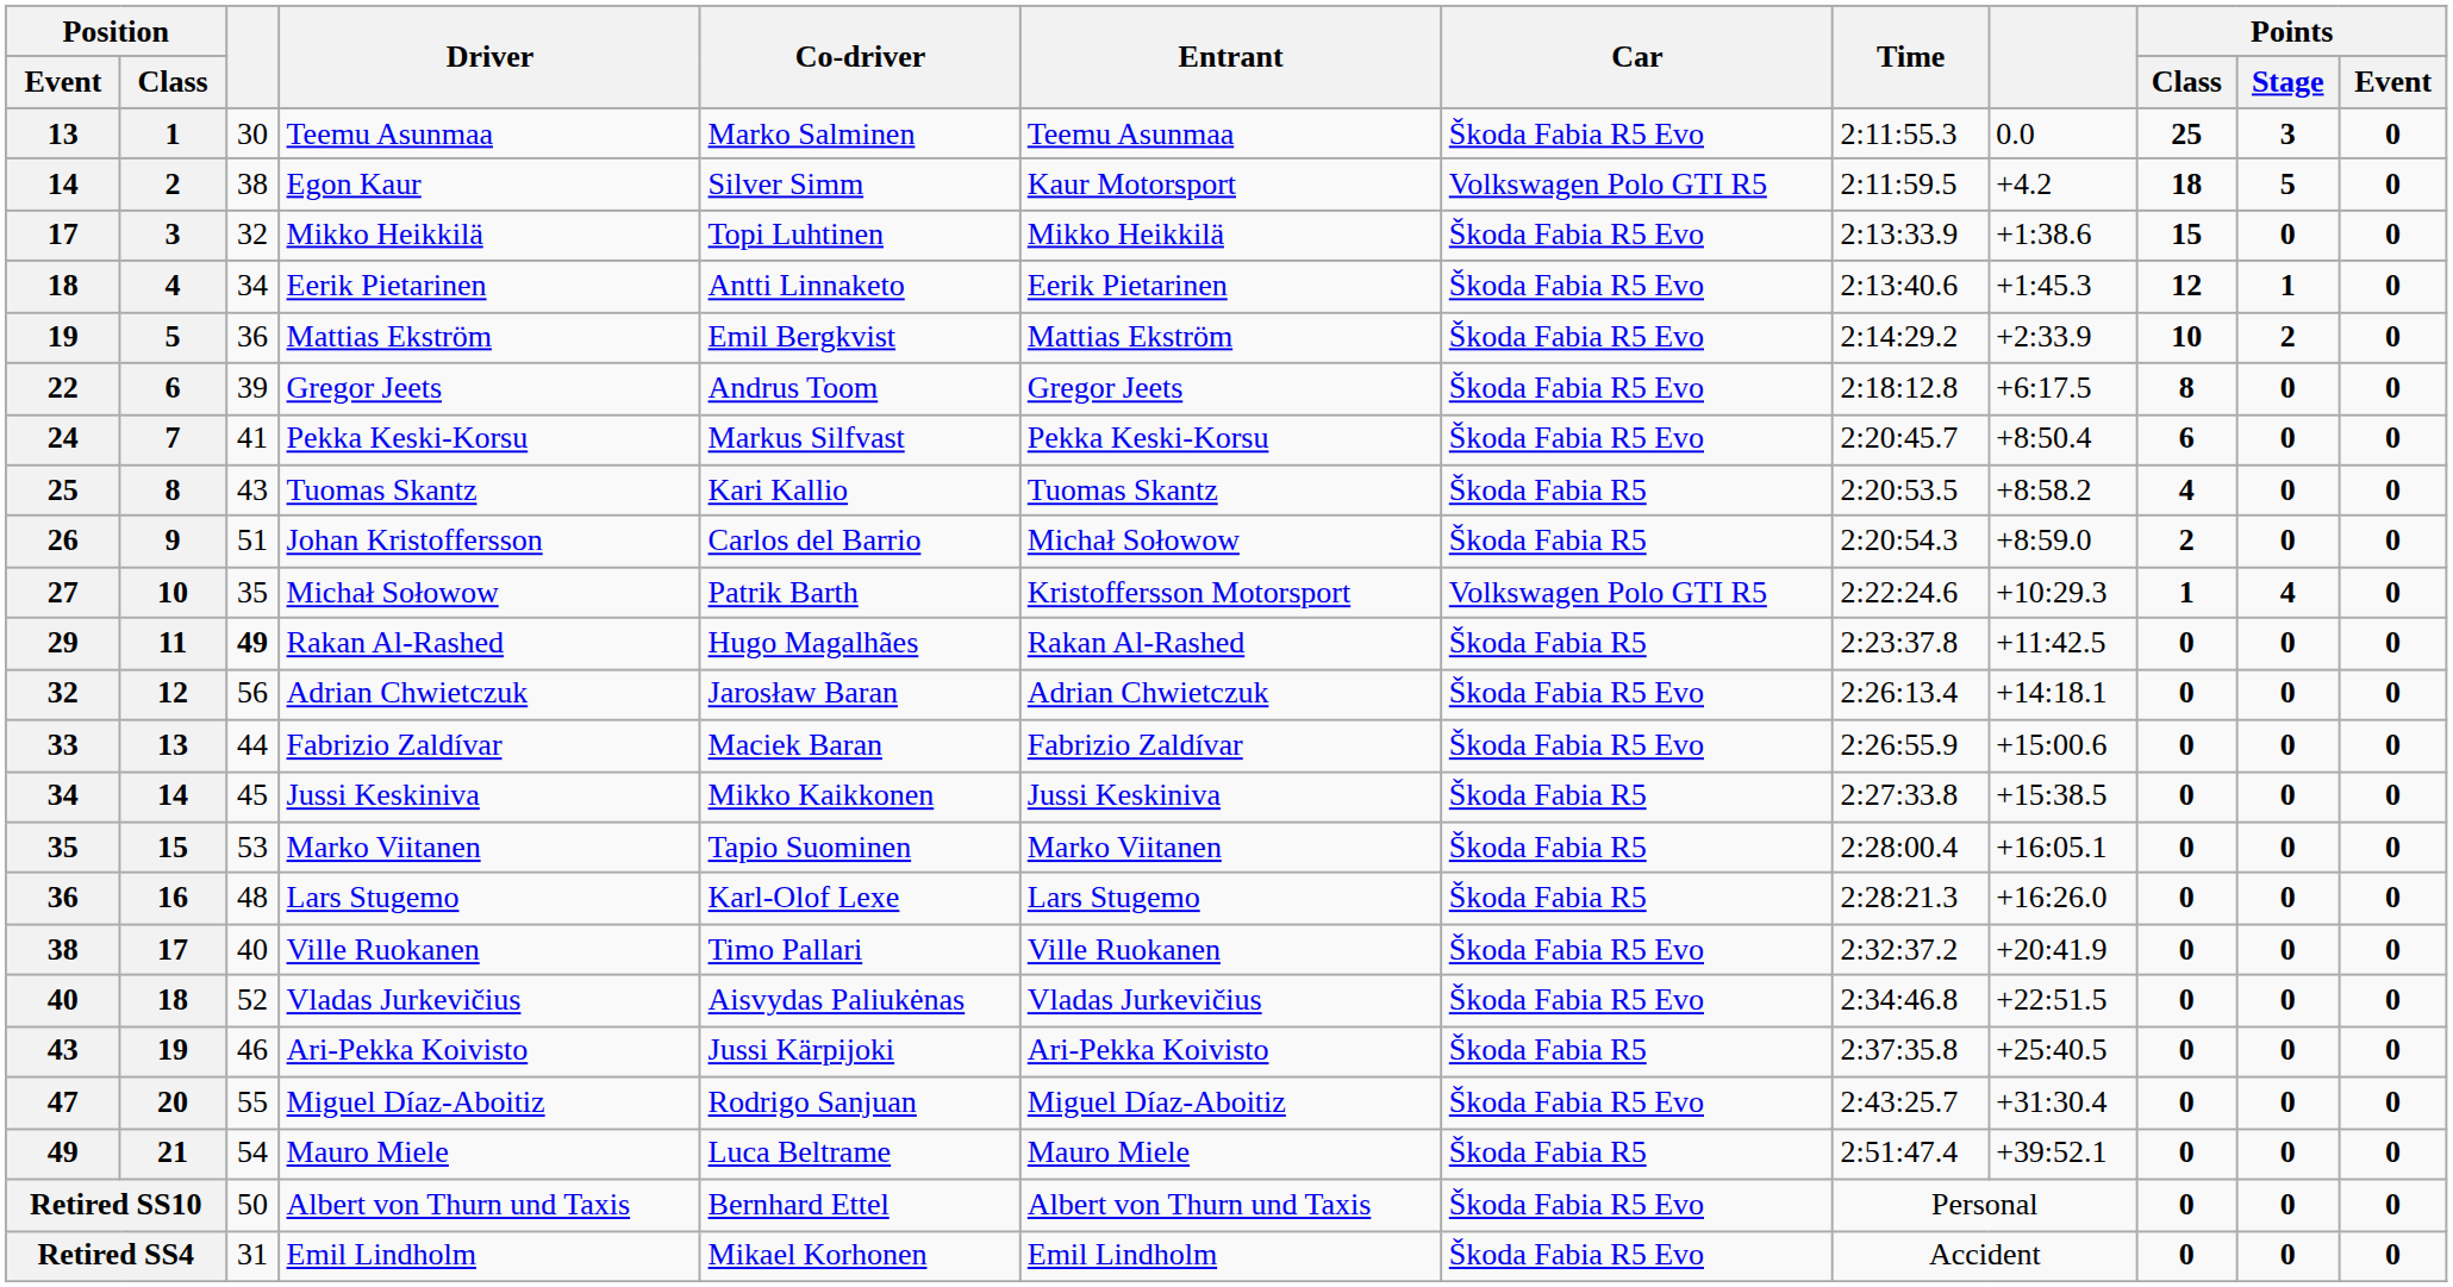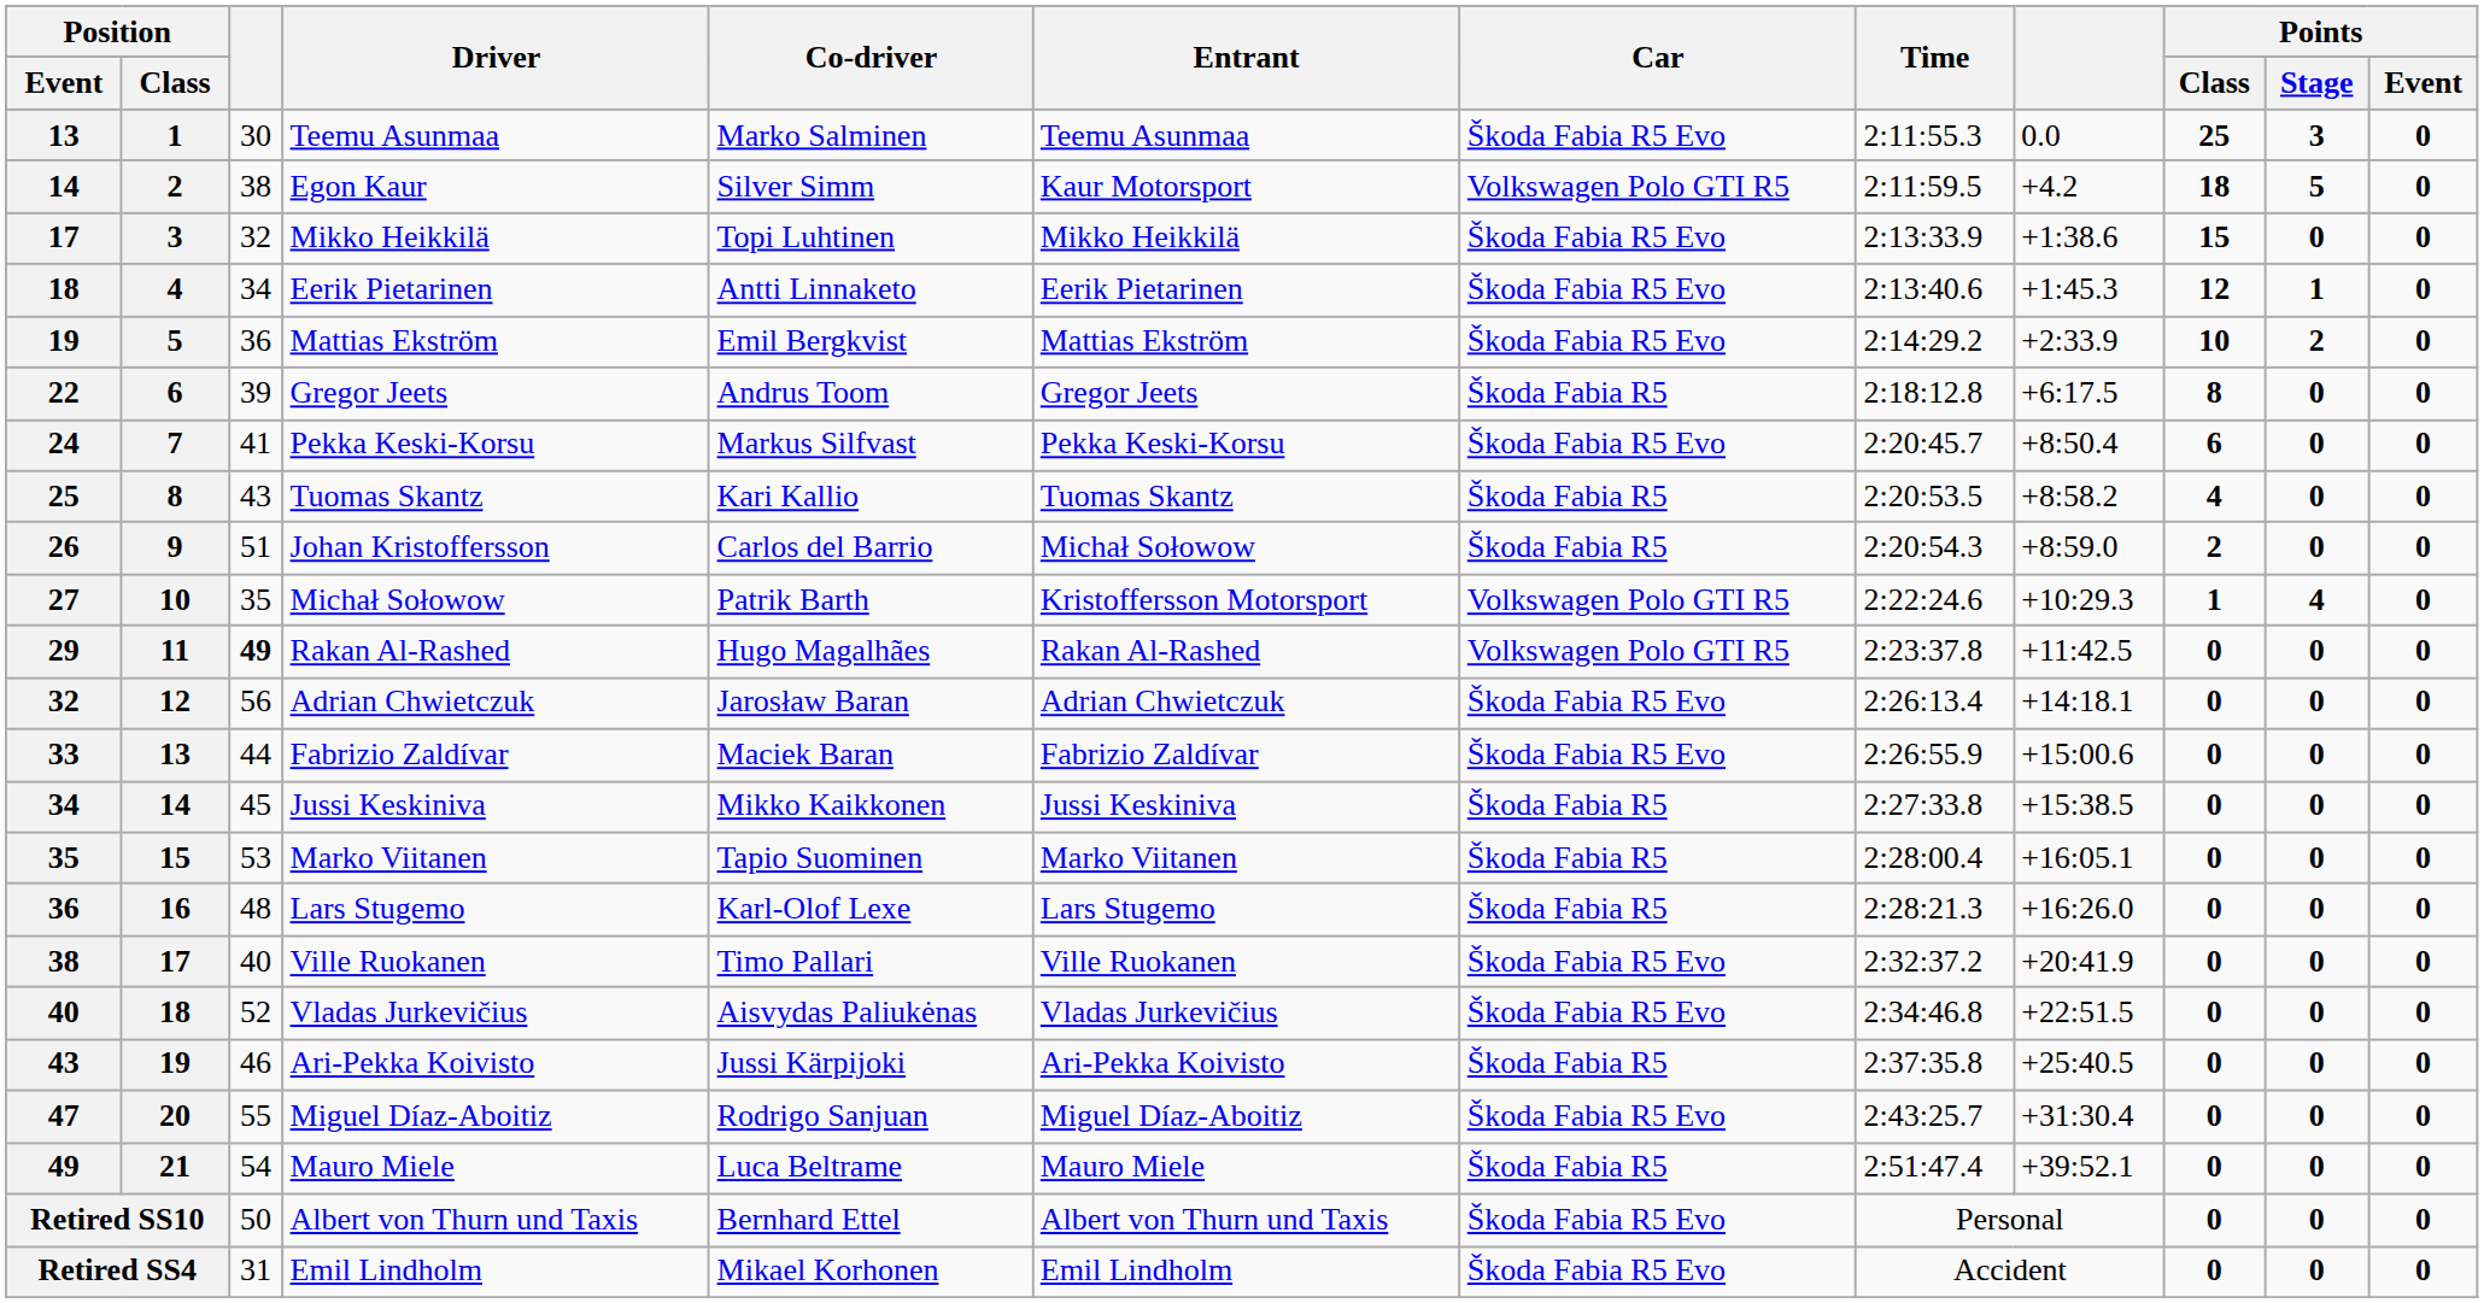 <table class="wikitable" width=85% style="font-size: 85%;">
 <tr>
 <th colspan="2">Position</th>
 <th rowspan="2"></th>
 <th rowspan="2">Driver</th>
 <th rowspan="2">Co-driver</th>
 <th rowspan="2">Entrant</th>
 <th rowspan="2">Car</th>
 <th rowspan="2">Time</th>
 <th rowspan="2"></th>
 <th colspan="3">Points</th>
 </tr>
 <tr>
 <th>Event</th>
 <th>Class</th>
 <th>Class</th>
 <th><a href='#'>Stage</a></th>
 <th>Event</th>
 </tr>
 <tr>
 <th>13</th>
 <th>1</th>
 <td align="center">30</td>
 <td><a href='#'>Teemu Asunmaa</a></td>
 <td><a href='#'>Marko Salminen</a></td>
 <td><a href='#'>Teemu Asunmaa</a></td>
 <td><a href='#'>Škoda Fabia R5 Evo</a></td>
 <td>2:11:55.3</td>
 <td>0.0</td>
 <td align="center"><strong>25</strong></td>
 <td align="center"><strong>3</strong></td>
 <td align="center"><strong>0</strong></td>
 </tr>
 <tr>
 <th>14</th>
 <th>2</th>
 <td align="center">38</td>
 <td><a href='#'>Egon Kaur</a></td>
 <td><a href='#'>Silver Simm</a></td>
 <td><a href='#'>Kaur Motorsport</a></td>
 <td><a href='#'>Volkswagen Polo GTI R5</a></td>
 <td>2:11:59.5</td>
 <td>+4.2</td>
 <td align="center"><strong>18</strong></td>
 <td align="center"><strong>5</strong></td>
 <td align="center"><strong>0</strong></td>
 </tr>
 <tr>
 <th>17</th>
 <th>3</th>
 <td align="center">32</td>
 <td><a href='#'>Mikko Heikkilä</a></td>
 <td><a href='#'>Topi Luhtinen</a></td>
 <td><a href='#'>Mikko Heikkilä</a></td>
 <td><a href='#'>Škoda Fabia R5 Evo</a></td>
 <td>2:13:33.9</td>
 <td>+1:38.6</td>
 <td align="center"><strong>15</strong></td>
 <td align="center"><strong>0</strong></td>
 <td align="center"><strong>0</strong></td>
 </tr>
 <tr>
 <th>18</th>
 <th>4</th>
 <td align="center">34</td>
 <td><a href='#'>Eerik Pietarinen</a></td>
 <td><a href='#'>Antti Linnaketo</a></td>
 <td><a href='#'>Eerik Pietarinen</a></td>
 <td><a href='#'>Škoda Fabia R5 Evo</a></td>
 <td>2:13:40.6</td>
 <td>+1:45.3</td>
 <td align="center"><strong>12</strong></td>
 <td align="center"><strong>1</strong></td>
 <td align="center"><strong>0</strong></td>
 </tr>
 <tr>
 <th>19</th>
 <th>5</th>
 <td align="center">36</td>
 <td><a href='#'>Mattias Ekström</a></td>
 <td><a href='#'>Emil Bergkvist</a></td>
 <td><a href='#'>Mattias Ekström</a></td>
 <td><a href='#'>Škoda Fabia R5 Evo</a></td>
 <td>2:14:29.2</td>
 <td>+2:33.9</td>
 <td align="center"><strong>10</strong></td>
 <td align="center"><strong>2</strong></td>
 <td align="center"><strong>0</strong></td>
 </tr>
 <tr>
 <th>22</th>
 <th>6</th>
 <td align="center">39</td>
 <td><a href='#'>Gregor Jeets</a></td>
 <td><a href='#'>Andrus Toom</a></td>
 <td><a href='#'>Gregor Jeets</a></td>
-<td><a href='#'>Škoda Fabia R5 Evo</a></td>
+<td><a href='#'>Škoda Fabia R5</a></td>
 <td>2:18:12.8</td>
 <td>+6:17.5</td>
 <td align="center"><strong>8</strong></td>
 <td align="center"><strong>0</strong></td>
 <td align="center"><strong>0</strong></td>
 </tr>
 <tr>
 <th>24</th>
 <th>7</th>
 <td align="center">41</td>
 <td><a href='#'>Pekka Keski-Korsu</a></td>
 <td><a href='#'>Markus Silfvast</a></td>
 <td><a href='#'>Pekka Keski-Korsu</a></td>
 <td><a href='#'>Škoda Fabia R5 Evo</a></td>
 <td>2:20:45.7</td>
 <td>+8:50.4</td>
 <td align="center"><strong>6</strong></td>
 <td align="center"><strong>0</strong></td>
 <td align="center"><strong>0</strong></td>
 </tr>
 <tr>
 <th>25</th>
 <th>8</th>
 <td align="center">43</td>
 <td><a href='#'>Tuomas Skantz</a></td>
 <td><a href='#'>Kari Kallio</a></td>
 <td><a href='#'>Tuomas Skantz</a></td>
 <td><a href='#'>Škoda Fabia R5</a></td>
 <td>2:20:53.5</td>
 <td>+8:58.2</td>
 <td align="center"><strong>4</strong></td>
 <td align="center"><strong>0</strong></td>
 <td align="center"><strong>0</strong></td>
 </tr>
 <tr>
 <th>26</th>
 <th>9</th>
 <td align="center">51</td>
 <td><a href='#'>Johan Kristoffersson</a></td>
 <td><a href='#'>Carlos del Barrio</a></td>
 <td><a href='#'>Michał Sołowow</a></td>
 <td><a href='#'>Škoda Fabia R5</a></td>
 <td>2:20:54.3</td>
 <td>+8:59.0</td>
 <td align="center"><strong>2</strong></td>
 <td align="center"><strong>0</strong></td>
 <td align="center"><strong>0</strong></td>
 </tr>
 <tr>
 <th>27</th>
 <th>10</th>
 <td align="center">35</td>
 <td><a href='#'>Michał Sołowow</a></td>
 <td><a href='#'>Patrik Barth</a></td>
 <td><a href='#'>Kristoffersson Motorsport</a></td>
 <td><a href='#'>Volkswagen Polo GTI R5</a></td>
 <td>2:22:24.6</td>
 <td>+10:29.3</td>
 <td align="center"><strong>1</strong></td>
 <td align="center"><strong>4</strong></td>
 <td align="center"><strong>0</strong></td>
 </tr>
 <tr>
 <th>29</th>
 <th>11</th>
 <td align="center"><strong>49</strong></td>
 <td><a href='#'>Rakan Al-Rashed</a></td>
 <td><a href='#'>Hugo Magalhães</a></td>
 <td><a href='#'>Rakan Al-Rashed</a></td>
-<td><a href='#'>Škoda Fabia R5</a></td>
+<td><a href='#'>Volkswagen Polo GTI R5</a></td>
 <td>2:23:37.8</td>
 <td>+11:42.5</td>
 <td align="center"><strong>0</strong></td>
 <td align="center"><strong>0</strong></td>
 <td align="center"><strong>0</strong></td>
 </tr>
 <tr>
 <th>32</th>
 <th>12</th>
 <td align="center">56</td>
 <td><a href='#'>Adrian Chwietczuk</a></td>
 <td><a href='#'>Jarosław Baran</a></td>
 <td><a href='#'>Adrian Chwietczuk</a></td>
 <td><a href='#'>Škoda Fabia R5 Evo</a></td>
 <td>2:26:13.4</td>
 <td>+14:18.1</td>
 <td align="center"><strong>0</strong></td>
 <td align="center"><strong>0</strong></td>
 <td align="center"><strong>0</strong></td>
 </tr>
 <tr>
 <th>33</th>
 <th>13</th>
 <td align="center">44</td>
 <td><a href='#'>Fabrizio Zaldívar</a></td>
 <td><a href='#'>Maciek Baran</a></td>
 <td><a href='#'>Fabrizio Zaldívar</a></td>
 <td><a href='#'>Škoda Fabia R5 Evo</a></td>
 <td>2:26:55.9</td>
 <td>+15:00.6</td>
 <td align="center"><strong>0</strong></td>
 <td align="center"><strong>0</strong></td>
 <td align="center"><strong>0</strong></td>
 </tr>
 <tr>
 <th>34</th>
 <th>14</th>
 <td align="center">45</td>
 <td><a href='#'>Jussi Keskiniva</a></td>
 <td><a href='#'>Mikko Kaikkonen</a></td>
 <td><a href='#'>Jussi Keskiniva</a></td>
 <td><a href='#'>Škoda Fabia R5</a></td>
 <td>2:27:33.8</td>
 <td>+15:38.5</td>
 <td align="center"><strong>0</strong></td>
 <td align="center"><strong>0</strong></td>
 <td align="center"><strong>0</strong></td>
 </tr>
 <tr>
 <th>35</th>
 <th>15</th>
 <td align="center">53</td>
 <td><a href='#'>Marko Viitanen</a></td>
 <td><a href='#'>Tapio Suominen</a></td>
 <td><a href='#'>Marko Viitanen</a></td>
 <td><a href='#'>Škoda Fabia R5</a></td>
 <td>2:28:00.4</td>
 <td>+16:05.1</td>
 <td align="center"><strong>0</strong></td>
 <td align="center"><strong>0</strong></td>
 <td align="center"><strong>0</strong></td>
 </tr>
 <tr>
 <th>36</th>
 <th>16</th>
 <td align="center">48</td>
 <td><a href='#'>Lars Stugemo</a></td>
 <td><a href='#'>Karl-Olof Lexe</a></td>
 <td><a href='#'>Lars Stugemo</a></td>
 <td><a href='#'>Škoda Fabia R5</a></td>
 <td>2:28:21.3</td>
 <td>+16:26.0</td>
 <td align="center"><strong>0</strong></td>
 <td align="center"><strong>0</strong></td>
 <td align="center"><strong>0</strong></td>
 </tr>
 <tr>
 <th>38</th>
 <th>17</th>
 <td align="center">40</td>
 <td><a href='#'>Ville Ruokanen</a></td>
 <td><a href='#'>Timo Pallari</a></td>
 <td><a href='#'>Ville Ruokanen</a></td>
 <td><a href='#'>Škoda Fabia R5 Evo</a></td>
 <td>2:32:37.2</td>
 <td>+20:41.9</td>
 <td align="center"><strong>0</strong></td>
 <td align="center"><strong>0</strong></td>
 <td align="center"><strong>0</strong></td>
 </tr>
 <tr>
 <th>40</th>
 <th>18</th>
 <td align="center">52</td>
 <td><a href='#'>Vladas Jurkevičius</a></td>
 <td><a href='#'>Aisvydas Paliukėnas</a></td>
 <td><a href='#'>Vladas Jurkevičius</a></td>
 <td><a href='#'>Škoda Fabia R5 Evo</a></td>
 <td>2:34:46.8</td>
 <td>+22:51.5</td>
 <td align="center"><strong>0</strong></td>
 <td align="center"><strong>0</strong></td>
 <td align="center"><strong>0</strong></td>
 </tr>
 <tr>
 <th>43</th>
 <th>19</th>
 <td align="center">46</td>
 <td><a href='#'>Ari-Pekka Koivisto</a></td>
 <td><a href='#'>Jussi Kärpijoki</a></td>
 <td><a href='#'>Ari-Pekka Koivisto</a></td>
 <td><a href='#'>Škoda Fabia R5</a></td>
 <td>2:37:35.8</td>
 <td>+25:40.5</td>
 <td align="center"><strong>0</strong></td>
 <td align="center"><strong>0</strong></td>
 <td align="center"><strong>0</strong></td>
 </tr>
 <tr>
 <th>47</th>
 <th>20</th>
 <td align="center">55</td>
 <td><a href='#'>Miguel Díaz-Aboitiz</a></td>
 <td><a href='#'>Rodrigo Sanjuan</a></td>
 <td><a href='#'>Miguel Díaz-Aboitiz</a></td>
 <td><a href='#'>Škoda Fabia R5 Evo</a></td>
 <td>2:43:25.7</td>
 <td>+31:30.4</td>
 <td align="center"><strong>0</strong></td>
 <td align="center"><strong>0</strong></td>
 <td align="center"><strong>0</strong></td>
 </tr>
 <tr>
 <th>49</th>
 <th>21</th>
 <td align="center">54</td>
 <td><a href='#'>Mauro Miele</a></td>
 <td><a href='#'>Luca Beltrame</a></td>
 <td><a href='#'>Mauro Miele</a></td>
 <td><a href='#'>Škoda Fabia R5</a></td>
 <td>2:51:47.4</td>
 <td>+39:52.1</td>
 <td align="center"><strong>0</strong></td>
 <td align="center"><strong>0</strong></td>
 <td align="center"><strong>0</strong></td>
 </tr>
 <tr>
 <th colspan=2 nowrap>Retired SS10</th>
 <td align="center">50</td>
 <td><a href='#'>Albert von Thurn und Taxis</a></td>
 <td><a href='#'>Bernhard Ettel</a></td>
 <td><a href='#'>Albert von Thurn und Taxis</a></td>
 <td><a href='#'>Škoda Fabia R5 Evo</a></td>
 <td colspan="2" align="center">Personal</td>
 <td align="center"><strong>0</strong></td>
 <td align="center"><strong>0</strong></td>
 <td align="center"><strong>0</strong></td>
 </tr>
 <tr>
 <th colspan=2 nowrap>Retired SS4</th>
 <td align="center">31</td>
 <td><a href='#'>Emil Lindholm</a></td>
 <td><a href='#'>Mikael Korhonen</a></td>
 <td><a href='#'>Emil Lindholm</a></td>
 <td><a href='#'>Škoda Fabia R5 Evo</a></td>
 <td colspan="2" align="center">Accident</td>
 <td align="center"><strong>0</strong></td>
 <td align="center"><strong>0</strong></td>
 <td align="center"><strong>0</strong></td>
 </tr>
 <tr>
 </tr>
 </table>
